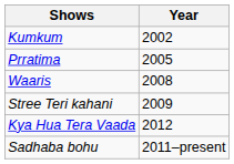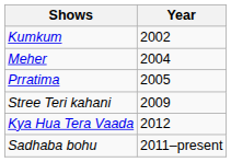 <table class="wikitable">
 <tr>
 <th>Shows</th>
 <th>Year</th>
 </tr>
 <tr>
 <td><a href='#'><em>Kumkum</em></a></td>
 <td>2002</td>
 </tr>
 <tr>
+<td><a href='#'><em>Meher</em></a></td>
+<td>2004</td>
+</tr>
+<tr>
 <td><em><a href='#'>Prratima</a></em></td>
 <td>2005</td>
-</tr>
-<tr>
-<td><a href='#'><em>Waaris</em></a></td>
-<td>2008</td>
 </tr>
 <tr>
 <td><em>Stree Teri kahani</em></td>
 <td>2009</td>
 </tr>
 <tr>
 <td><em><a href='#'>Kya Hua Tera Vaada</a></em></td>
 <td>2012</td>
 </tr>
 <tr>
 <td><em>Sadhaba bohu</em></td>
 <td>2011–present</td>
 </tr>
 </table>
